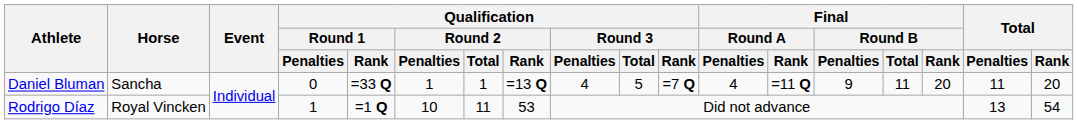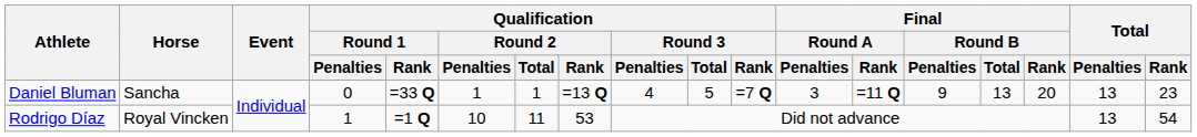 <table class="wikitable" style="font-size:90%">
 <tr>
 <th rowspan="3">Athlete</th>
 <th rowspan="3">Horse</th>
 <th rowspan="3">Event</th>
 <th colspan="8">Qualification</th>
 <th colspan="5">Final</th>
 <th rowspan=2 colspan="2">Total</th>
 </tr>
 <tr style="font-size:95%">
 <th colspan="2">Round 1</th>
 <th colspan="3">Round 2</th>
 <th colspan="3">Round 3</th>
 <th colspan="2">Round A</th>
 <th colspan="3">Round B</th>
 </tr>
 <tr style="font-size:95%">
 <th>Penalties</th>
 <th>Rank</th>
 <th>Penalties</th>
 <th>Total</th>
 <th>Rank</th>
 <th>Penalties</th>
 <th>Total</th>
 <th>Rank</th>
 <th>Penalties</th>
 <th>Rank</th>
 <th>Penalties</th>
 <th>Total</th>
 <th>Rank</th>
 <th>Penalties</th>
 <th>Rank</th>
 </tr>
 <tr align=center>
 <td align=left><a href='#'>Daniel Bluman</a></td>
 <td align=left>Sancha</td>
 <td align=left rowspan=2><a href='#'>Individual</a></td>
 <td>0</td>
 <td>=33 <strong>Q</strong></td>
 <td>1</td>
 <td>1</td>
 <td>=13 <strong>Q</strong></td>
 <td>4</td>
 <td>5</td>
 <td>=7 <strong>Q</strong></td>
-<td>4</td>
+<td>3</td>
 <td>=11 <strong>Q</strong></td>
 <td>9</td>
-<td>11</td>
+<td>13</td>
 <td>20</td>
-<td>11</td>
-<td>20</td>
+<td>13</td>
+<td>23</td>
 </tr>
 <tr align=center>
 <td align=left><a href='#'>Rodrigo Díaz</a></td>
 <td align=left>Royal Vincken</td>
 <td>1</td>
 <td>=1 <strong>Q</strong></td>
 <td>10</td>
 <td>11</td>
 <td>53</td>
 <td colspan=8 align=center>Did not advance</td>
 <td>13</td>
 <td>54</td>
 </tr>
 </table>
